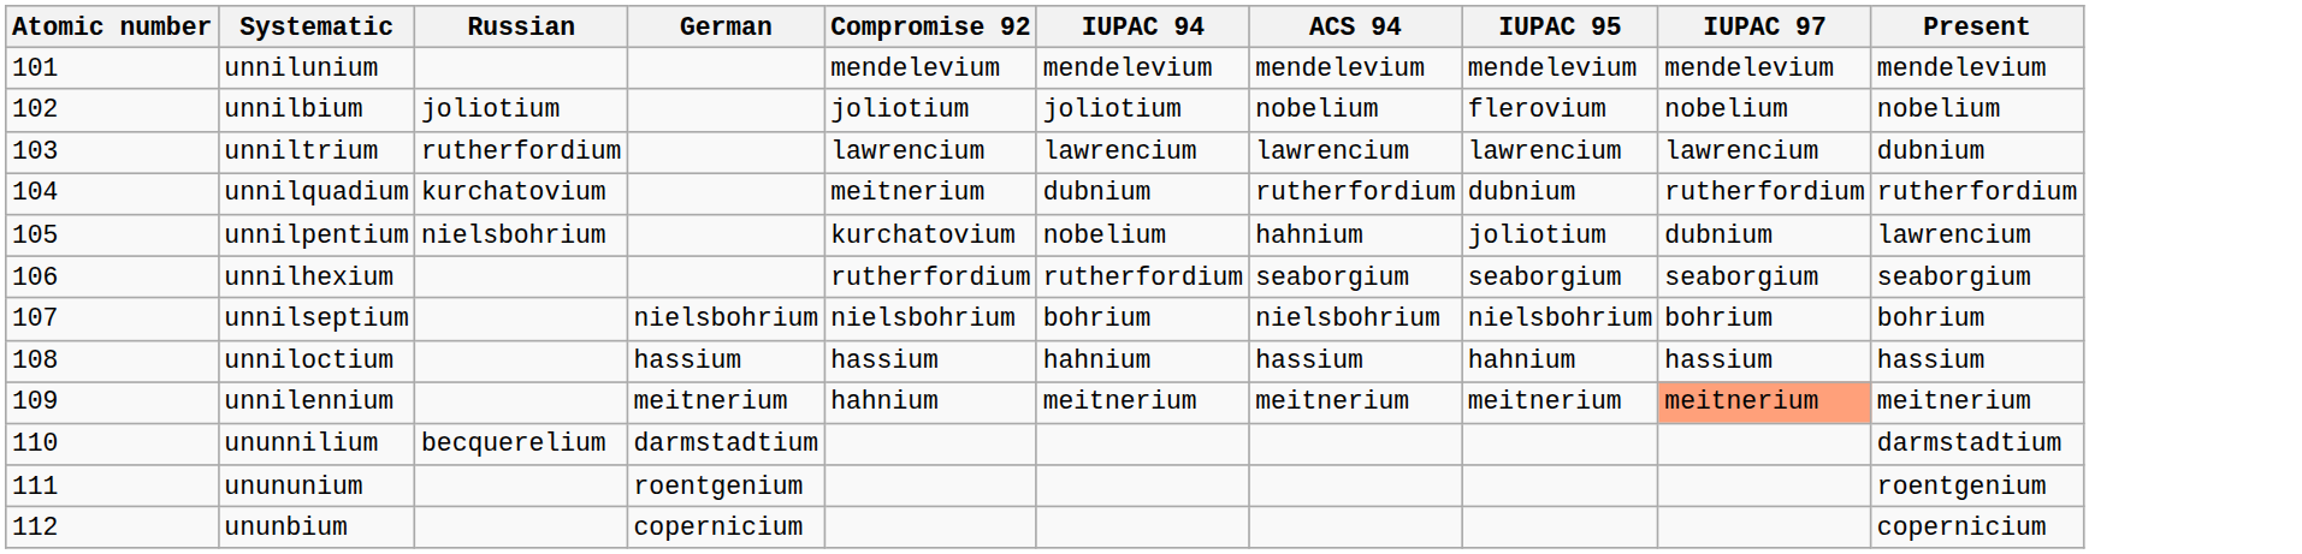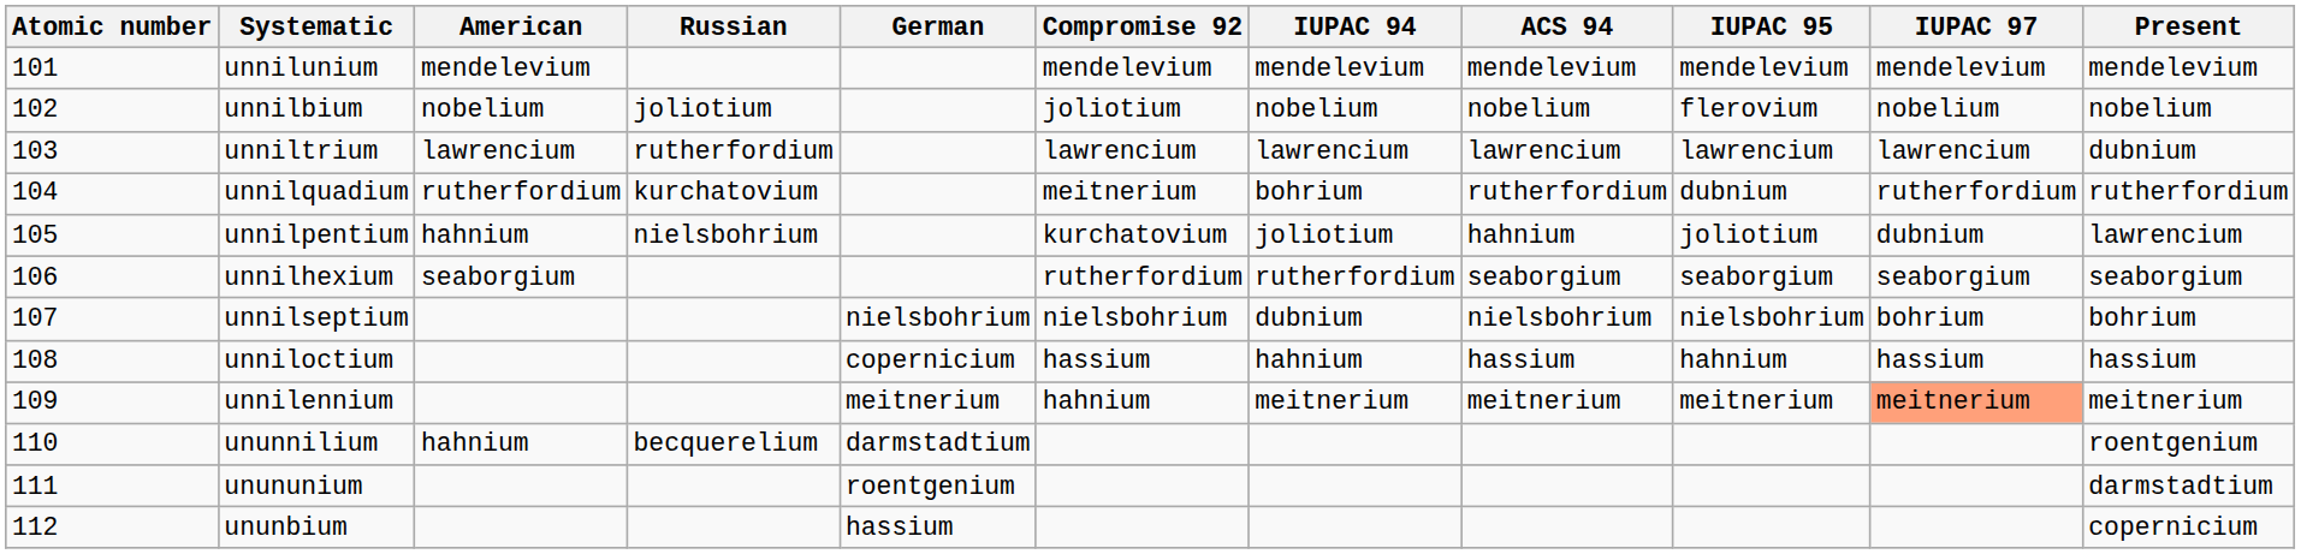 <table class="wikitable">
 <tr>
 <th>Atomic number</th>
 <th>Systematic</th>
+<th>American</th>
 <th>Russian</th>
 <th>German</th>
 <th>Compromise 92</th>
 <th>IUPAC 94</th>
 <th>ACS 94</th>
 <th>IUPAC 95</th>
 <th>IUPAC 97</th>
 <th>Present</th>
 </tr>
 <tr>
 <td>101</td>
 <td>unnilunium</td>
+<td>mendelevium</td>
 <td></td>
 <td></td>
 <td>mendelevium</td>
 <td>mendelevium</td>
 <td>mendelevium</td>
 <td>mendelevium</td>
 <td>mendelevium</td>
 <td>mendelevium</td>
 </tr>
 <tr>
 <td>102</td>
 <td>unnilbium</td>
+<td>nobelium</td>
 <td>joliotium</td>
 <td></td>
 <td>joliotium</td>
-<td>joliotium</td>
+<td>nobelium</td>
 <td>nobelium</td>
 <td>flerovium</td>
 <td>nobelium</td>
 <td>nobelium</td>
 </tr>
 <tr>
 <td>103</td>
 <td>unniltrium</td>
+<td>lawrencium</td>
 <td>rutherfordium</td>
 <td></td>
 <td>lawrencium</td>
 <td>lawrencium</td>
 <td>lawrencium</td>
 <td>lawrencium</td>
 <td>lawrencium</td>
 <td>dubnium</td>
 </tr>
 <tr>
 <td>104</td>
 <td>unnilquadium</td>
+<td>rutherfordium</td>
 <td>kurchatovium</td>
 <td></td>
 <td>meitnerium</td>
-<td>dubnium</td>
+<td>bohrium</td>
 <td>rutherfordium</td>
 <td>dubnium</td>
 <td>rutherfordium</td>
 <td>rutherfordium</td>
 </tr>
 <tr>
 <td>105</td>
 <td>unnilpentium</td>
+<td>hahnium</td>
 <td>nielsbohrium</td>
 <td></td>
 <td>kurchatovium</td>
-<td>nobelium</td>
+<td>joliotium</td>
 <td>hahnium</td>
 <td>joliotium</td>
 <td>dubnium</td>
 <td>lawrencium</td>
 </tr>
 <tr>
 <td>106</td>
 <td>unnilhexium</td>
+<td>seaborgium</td>
 <td></td>
 <td></td>
 <td>rutherfordium</td>
 <td>rutherfordium</td>
 <td>seaborgium</td>
 <td>seaborgium</td>
 <td>seaborgium</td>
 <td>seaborgium</td>
 </tr>
 <tr>
 <td>107</td>
 <td>unnilseptium</td>
 <td></td>
+<td></td>
 <td>nielsbohrium</td>
 <td>nielsbohrium</td>
-<td>bohrium</td>
+<td>dubnium</td>
 <td>nielsbohrium</td>
 <td>nielsbohrium</td>
 <td>bohrium</td>
 <td>bohrium</td>
 </tr>
 <tr>
 <td>108</td>
 <td>unniloctium</td>
 <td></td>
-<td>hassium</td>
+<td></td>
+<td>copernicium</td>
 <td>hassium</td>
 <td>hahnium</td>
 <td>hassium</td>
 <td>hahnium</td>
 <td>hassium</td>
 <td>hassium</td>
 </tr>
 <tr>
 <td>109</td>
 <td>unnilennium</td>
+<td></td>
 <td></td>
 <td>meitnerium</td>
 <td>hahnium</td>
 <td>meitnerium</td>
 <td>meitnerium</td>
 <td>meitnerium</td>
 <td style="background: lightsalmon;">meitnerium</td>
 <td>meitnerium</td>
 </tr>
 <tr>
 <td>110</td>
 <td>ununnilium</td>
+<td>hahnium</td>
 <td>becquerelium</td>
 <td>darmstadtium</td>
+<td></td>
+<td></td>
+<td></td>
+<td></td>
+<td></td>
+<td>roentgenium</td>
+</tr>
+<tr>
+<td>111</td>
+<td>unununium</td>
+<td></td>
+<td></td>
+<td>roentgenium</td>
 <td></td>
 <td></td>
 <td></td>
 <td></td>
 <td></td>
 <td>darmstadtium</td>
 </tr>
 <tr>
-<td>111</td>
-<td>unununium</td>
-<td></td>
-<td>roentgenium</td>
-<td></td>
-<td></td>
-<td></td>
-<td></td>
-<td></td>
-<td>roentgenium</td>
-</tr>
-<tr>
 <td>112</td>
 <td>ununbium</td>
 <td></td>
-<td>copernicium</td>
+<td></td>
+<td>hassium</td>
 <td></td>
 <td></td>
 <td></td>
 <td></td>
 <td></td>
 <td>copernicium</td>
 </tr>
 </table>
